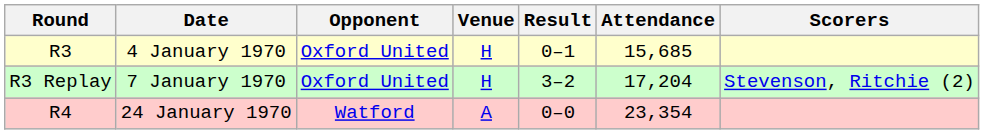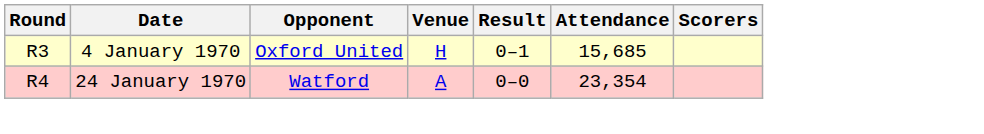 <table class="wikitable" style="font-size:100%; text-align:center">
 <tr>
 <th>Round</th>
 <th>Date</th>
 <th>Opponent</th>
 <th>Venue</th>
 <th>Result</th>
 <th>Attendance</th>
 <th>Scorers</th>
 </tr>
 <tr style="background-color: #FFFFCC;">
 <td>R3</td>
 <td>4 January 1970</td>
 <td><a href='#'>Oxford United</a></td>
 <td><a href='#'>H</a></td>
 <td>0–1</td>
 <td>15,685</td>
 <td></td>
 </tr>
-<tr style="background-color: #CCFFCC;">
-<td>R3 Replay</td>
-<td>7 January 1970</td>
-<td><a href='#'>Oxford United</a></td>
-<td><a href='#'>H</a></td>
-<td>3–2</td>
-<td>17,204</td>
-<td><a href='#'>Stevenson</a>, <a href='#'>Ritchie</a> (2)</td>
-</tr>
 <tr style="background-color: #FFCCCC;">
 <td>R4</td>
 <td>24 January 1970</td>
 <td><a href='#'>Watford</a></td>
 <td><a href='#'>A</a></td>
 <td>0–0</td>
 <td>23,354</td>
 <td></td>
 </tr>
 </table>
